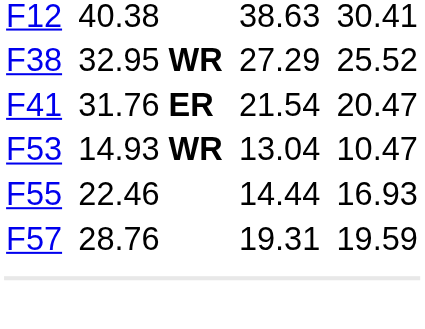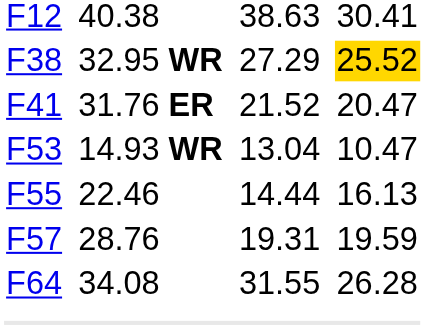 <table>
 <tr>
 <td><a href='#'>F12</a></td>
 <td></td>
 <td>40.38</td>
 <td></td>
 <td>38.63</td>
 <td></td>
 <td>30.41</td>
 </tr>
 <tr>
 <td><a href='#'>F38</a></td>
 <td></td>
 <td>32.95 <strong>WR</strong></td>
 <td></td>
 <td>27.29</td>
 <td></td>
-<td>25.52</td>
+<td style="background: gold;">25.52</td>
 </tr>
 <tr>
 <td><a href='#'>F41</a></td>
 <td></td>
 <td>31.76 <strong>ER</strong></td>
 <td></td>
-<td>21.54</td>
+<td>21.52</td>
 <td></td>
 <td>20.47</td>
 </tr>
 <tr>
 <td><a href='#'>F53</a></td>
 <td></td>
 <td>14.93 <strong>WR</strong></td>
 <td></td>
 <td>13.04</td>
 <td></td>
 <td>10.47</td>
 </tr>
 <tr>
 <td><a href='#'>F55</a></td>
 <td></td>
 <td>22.46</td>
 <td></td>
 <td>14.44</td>
 <td></td>
-<td>16.93</td>
+<td>16.13</td>
 </tr>
 <tr>
 <td><a href='#'>F57</a></td>
 <td></td>
 <td>28.76</td>
 <td></td>
 <td>19.31</td>
 <td></td>
 <td>19.59</td>
 </tr>
 <tr>
+<td><a href='#'>F64</a></td>
+<td></td>
+<td>34.08</td>
+<td></td>
+<td>31.55</td>
+<td></td>
+<td>26.28</td>
+</tr>
+<tr>
 <td colspan=7></td>
 </tr>
 <tr>
 </tr>
 <tr bgcolor= e8e8e8>
 <td colspan=7></td>
 </tr>
 </table>
